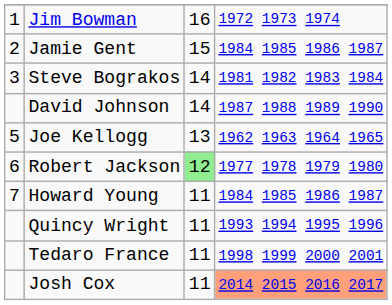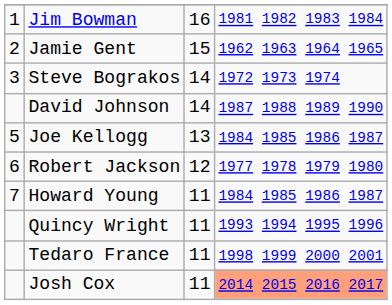 <table class="wikitable">
 <tr>
 </tr>
 <tr>
 <td>1</td>
 <td><a href='#'>Jim Bowman</a></td>
 <td>16</td>
-<td style="font-size:80%;"><a href='#'>1972</a> <a href='#'>1973</a> <a href='#'>1974</a></td>
+<td style="font-size:80%;"><a href='#'>1981</a> <a href='#'>1982</a> <a href='#'>1983</a> <a href='#'>1984</a></td>
 </tr>
 <tr>
 <td>2</td>
 <td>Jamie Gent</td>
 <td>15</td>
-<td style="font-size:80%;"><a href='#'>1984</a> <a href='#'>1985</a> <a href='#'>1986</a> <a href='#'>1987</a></td>
+<td style="font-size:80%;"><a href='#'>1962</a> <a href='#'>1963</a> <a href='#'>1964</a> <a href='#'>1965</a></td>
 </tr>
 <tr>
 <td>3</td>
 <td>Steve Bograkos</td>
 <td>14</td>
-<td style="font-size:80%;"><a href='#'>1981</a> <a href='#'>1982</a> <a href='#'>1983</a> <a href='#'>1984</a></td>
+<td style="font-size:80%;"><a href='#'>1972</a> <a href='#'>1973</a> <a href='#'>1974</a></td>
 </tr>
 <tr>
 <td></td>
 <td>David Johnson</td>
 <td>14</td>
 <td style="font-size:80%;"><a href='#'>1987</a> <a href='#'>1988</a> <a href='#'>1989</a> <a href='#'>1990</a></td>
 </tr>
 <tr>
 <td>5</td>
 <td>Joe Kellogg</td>
 <td>13</td>
-<td style="font-size:80%;"><a href='#'>1962</a> <a href='#'>1963</a> <a href='#'>1964</a> <a href='#'>1965</a></td>
+<td style="font-size:80%;"><a href='#'>1984</a> <a href='#'>1985</a> <a href='#'>1986</a> <a href='#'>1987</a></td>
 </tr>
 <tr>
 <td>6</td>
 <td>Robert Jackson</td>
-<td style="background: lightgreen;">12</td>
+<td>12</td>
 <td style="font-size:80%;"><a href='#'>1977</a> <a href='#'>1978</a> <a href='#'>1979</a> <a href='#'>1980</a></td>
 </tr>
 <tr>
 <td>7</td>
 <td>Howard Young</td>
 <td>11</td>
 <td style="font-size:80%;"><a href='#'>1984</a> <a href='#'>1985</a> <a href='#'>1986</a> <a href='#'>1987</a></td>
 </tr>
 <tr>
 <td></td>
 <td>Quincy Wright</td>
 <td>11</td>
 <td style="font-size:80%;"><a href='#'>1993</a> <a href='#'>1994</a> <a href='#'>1995</a> <a href='#'>1996</a></td>
 </tr>
 <tr>
 <td></td>
 <td>Tedaro France</td>
 <td>11</td>
 <td style="font-size:80%;"><a href='#'>1998</a> <a href='#'>1999</a> <a href='#'>2000</a> <a href='#'>2001</a></td>
 </tr>
 <tr>
 <td></td>
 <td>Josh Cox</td>
 <td>11</td>
 <td style="background: lightsalmon; font-size:80%;"><a href='#'>2014</a> <a href='#'>2015</a> <a href='#'>2016</a> <a href='#'>2017</a></td>
 </tr>
 </table>
